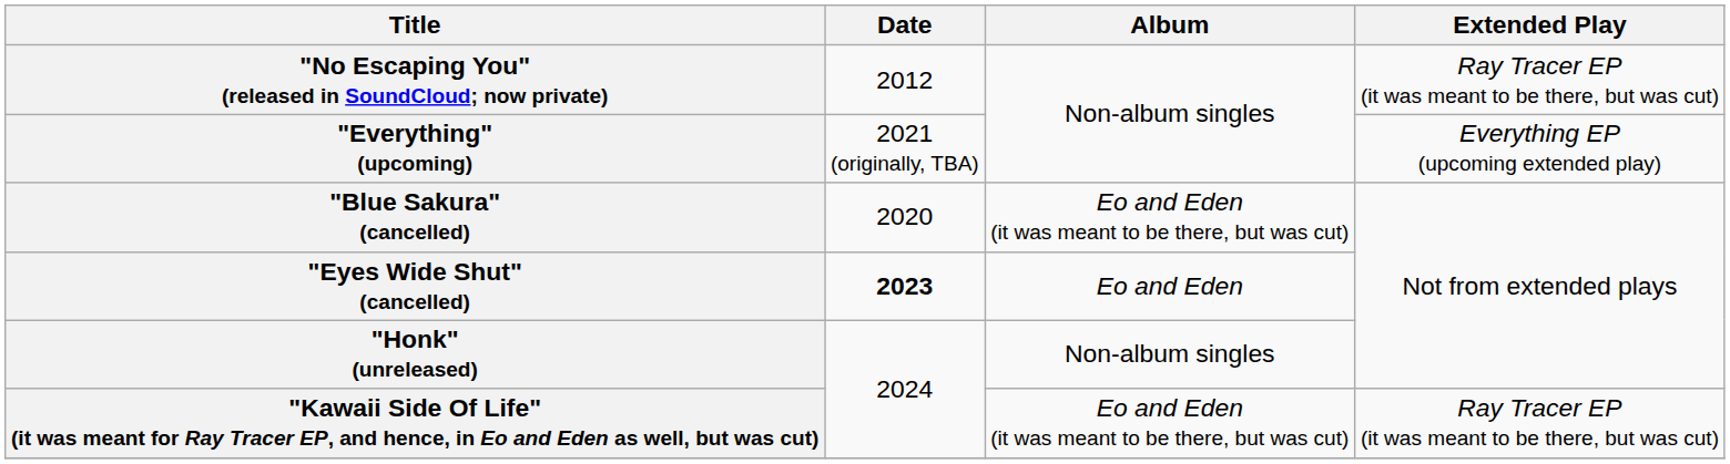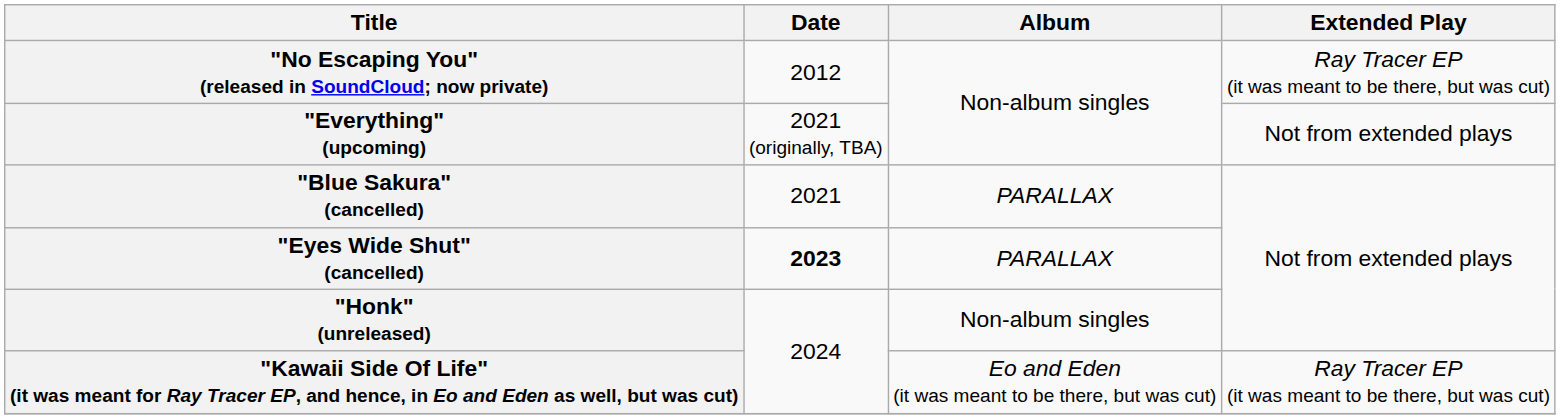 <table class="wikitable plainrowheaders" style="text-align:center;">
 <tr>
 <th scope="col">Title</th>
 <th scope="col">Date</th>
 <th scope="col">Album</th>
 <th scope="col">Extended Play</th>
 </tr>
 <tr>
 <th rowspan="1">"No Escaping You" <br><small>(released in <a href='#'>SoundCloud</a>; now private)</small></th>
 <td rowspan="1">2012</td>
 <td rowspan="2">Non-album singles</td>
 <td rowspan="1"><em>Ray Tracer EP</em> <br><small>(it was meant to be there, but was cut)</small></td>
 </tr>
 <tr>
 <th rowspan="1">"Everything" <br><small>(upcoming)</small></th>
 <td rowspan="1">2021 <br><small>(originally, TBA)</small></td>
-<td rowspan="1"><em>Everything EP</em> <br><small>(upcoming extended play)</small></td>
+<td rowspan="1">Not from extended plays</td>
 </tr>
 <tr>
 <th rowspan="1">"Blue Sakura" <br><small>(cancelled)</small></th>
-<td rowspan="1">2020</td>
-<td rowspan="1"><em>Eo and Eden</em> <br><small>(it was meant to be there, but was cut)</small></td>
+<td rowspan="1">2021</td>
+<td rowspan="1"><em>PARALLAX</em></td>
 <td rowspan="3">Not from extended plays</td>
 </tr>
 <tr>
 <th rowspan="1">"Eyes Wide Shut" <br><small>(cancelled)</small></th>
 <td rowspan="1"><strong>2023</strong></td>
-<td rowspan="1"><em>Eo and Eden</em></td>
+<td rowspan="1"><em>PARALLAX</em></td>
 </tr>
 <tr>
 <th rowspan="1">"Honk" <br><small>(unreleased)</small></th>
 <td rowspan="2">2024</td>
 <td rowspan="1">Non-album singles</td>
 </tr>
 <tr>
 <th rowspan="1">"Kawaii Side Of Life" <br><small>(it was meant for <em>Ray Tracer EP</em>, and hence, in <em>Eo and Eden</em> as well, but was cut)</small></th>
 <td rowspan="1"><em>Eo and Eden</em> <br><small>(it was meant to be there, but was cut)</small></td>
 <td rowspan="1"><em>Ray Tracer EP</em> <br><small>(it was meant to be there, but was cut)</small></td>
 </tr>
 <tr>
 </tr>
 </table>
